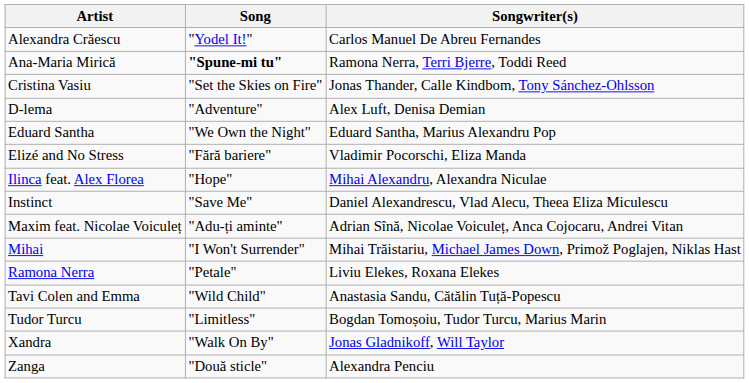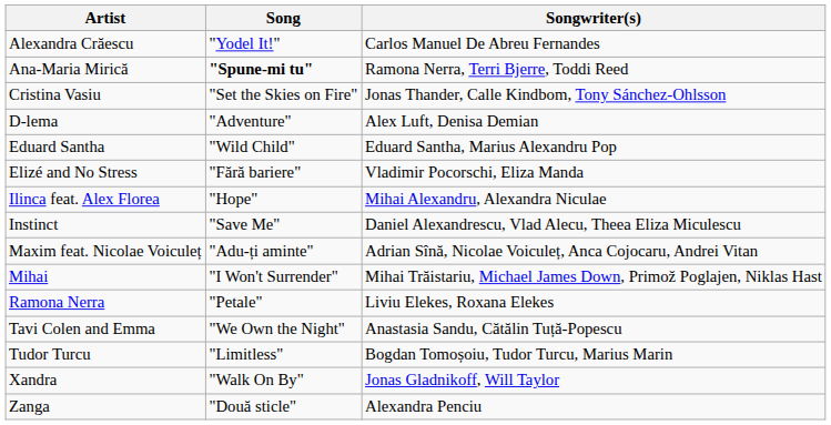 <table class="sortable wikitable" style="margin: 1em auto 1em auto">
 <tr>
 <th>Artist</th>
 <th>Song</th>
 <th class="unsortable">Songwriter(s)</th>
 </tr>
 <tr>
 <td>Alexandra Crăescu</td>
 <td>"<a href='#'>Yodel It!</a>"</td>
 <td>Carlos Manuel De Abreu Fernandes</td>
 </tr>
 <tr>
 <td>Ana-Maria Mirică</td>
 <td><strong>"Spune-mi tu"</strong></td>
 <td>Ramona Nerra, <a href='#'>Terri Bjerre</a>, Toddi Reed</td>
 </tr>
 <tr>
 <td>Cristina Vasiu</td>
 <td>"Set the Skies on Fire"</td>
 <td>Jonas Thander, Calle Kindbom, <a href='#'>Tony Sánchez-Ohlsson</a></td>
 </tr>
 <tr>
 <td>D-lema</td>
 <td>"Adventure"</td>
 <td>Alex Luft, Denisa Demian</td>
 </tr>
 <tr>
 <td>Eduard Santha</td>
-<td>"We Own the Night"</td>
+<td>"Wild Child"</td>
 <td>Eduard Santha, Marius Alexandru Pop</td>
 </tr>
 <tr>
 <td>Elizé and No Stress</td>
 <td>"Fără bariere"</td>
 <td>Vladimir Pocorschi, Eliza Manda</td>
 </tr>
 <tr>
 <td><a href='#'>Ilinca</a> feat. <a href='#'>Alex Florea</a></td>
 <td>"Hope"</td>
 <td><a href='#'>Mihai Alexandru</a>, Alexandra Niculae</td>
 </tr>
 <tr>
 <td>Instinct</td>
 <td>"Save Me"</td>
 <td>Daniel Alexandrescu, Vlad Alecu, Theea Eliza Miculescu</td>
 </tr>
 <tr>
 <td>Maxim feat. Nicolae Voiculeț</td>
 <td>"Adu-ți aminte"</td>
 <td>Adrian Sînă, Nicolae Voiculeț, Anca Cojocaru, Andrei Vitan</td>
 </tr>
 <tr>
 <td><a href='#'>Mihai</a></td>
 <td>"I Won't Surrender"</td>
 <td>Mihai Trăistariu, <a href='#'>Michael James Down</a>, Primož Poglajen, Niklas Hast</td>
 </tr>
 <tr>
 <td><a href='#'>Ramona Nerra</a></td>
 <td>"Petale"</td>
 <td>Liviu Elekes, Roxana Elekes</td>
 </tr>
 <tr>
 <td>Tavi Colen and Emma</td>
-<td>"Wild Child"</td>
+<td>"We Own the Night"</td>
 <td>Anastasia Sandu, Cătălin Tuță-Popescu</td>
 </tr>
 <tr>
 <td>Tudor Turcu</td>
 <td>"Limitless"</td>
 <td>Bogdan Tomoșoiu, Tudor Turcu, Marius Marin</td>
 </tr>
 <tr>
 <td>Xandra</td>
 <td>"Walk On By"</td>
 <td><a href='#'>Jonas Gladnikoff</a>, <a href='#'>Will Taylor</a></td>
 </tr>
 <tr>
 <td>Zanga</td>
 <td>"Două sticle"</td>
 <td>Alexandra Penciu</td>
 </tr>
 </table>
